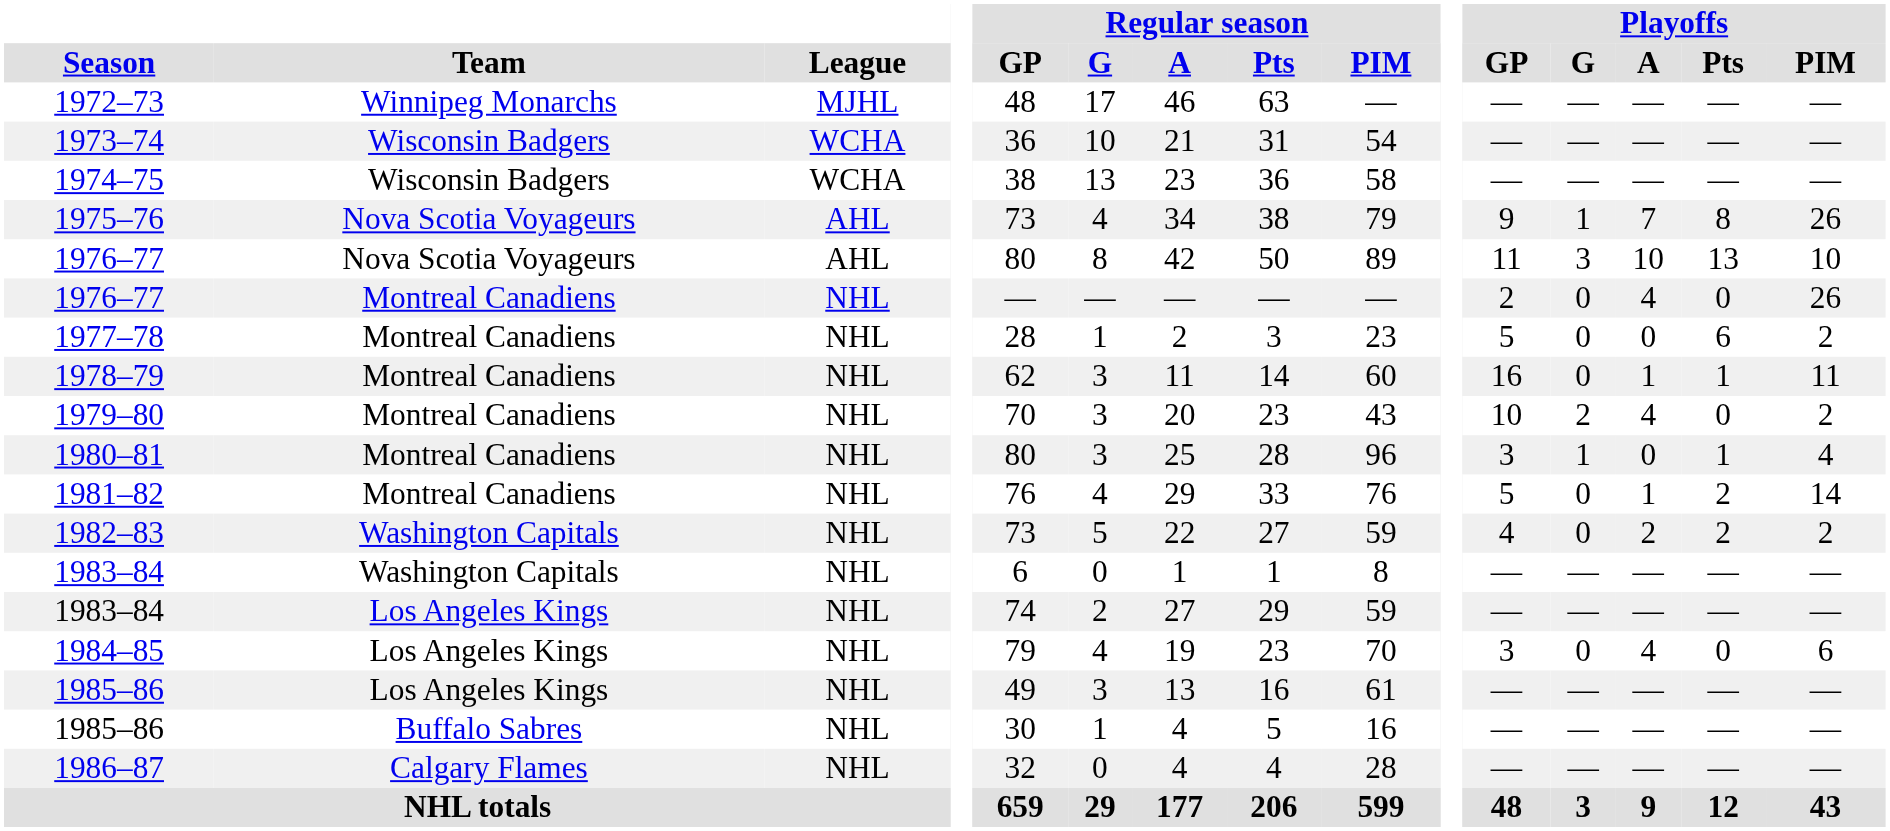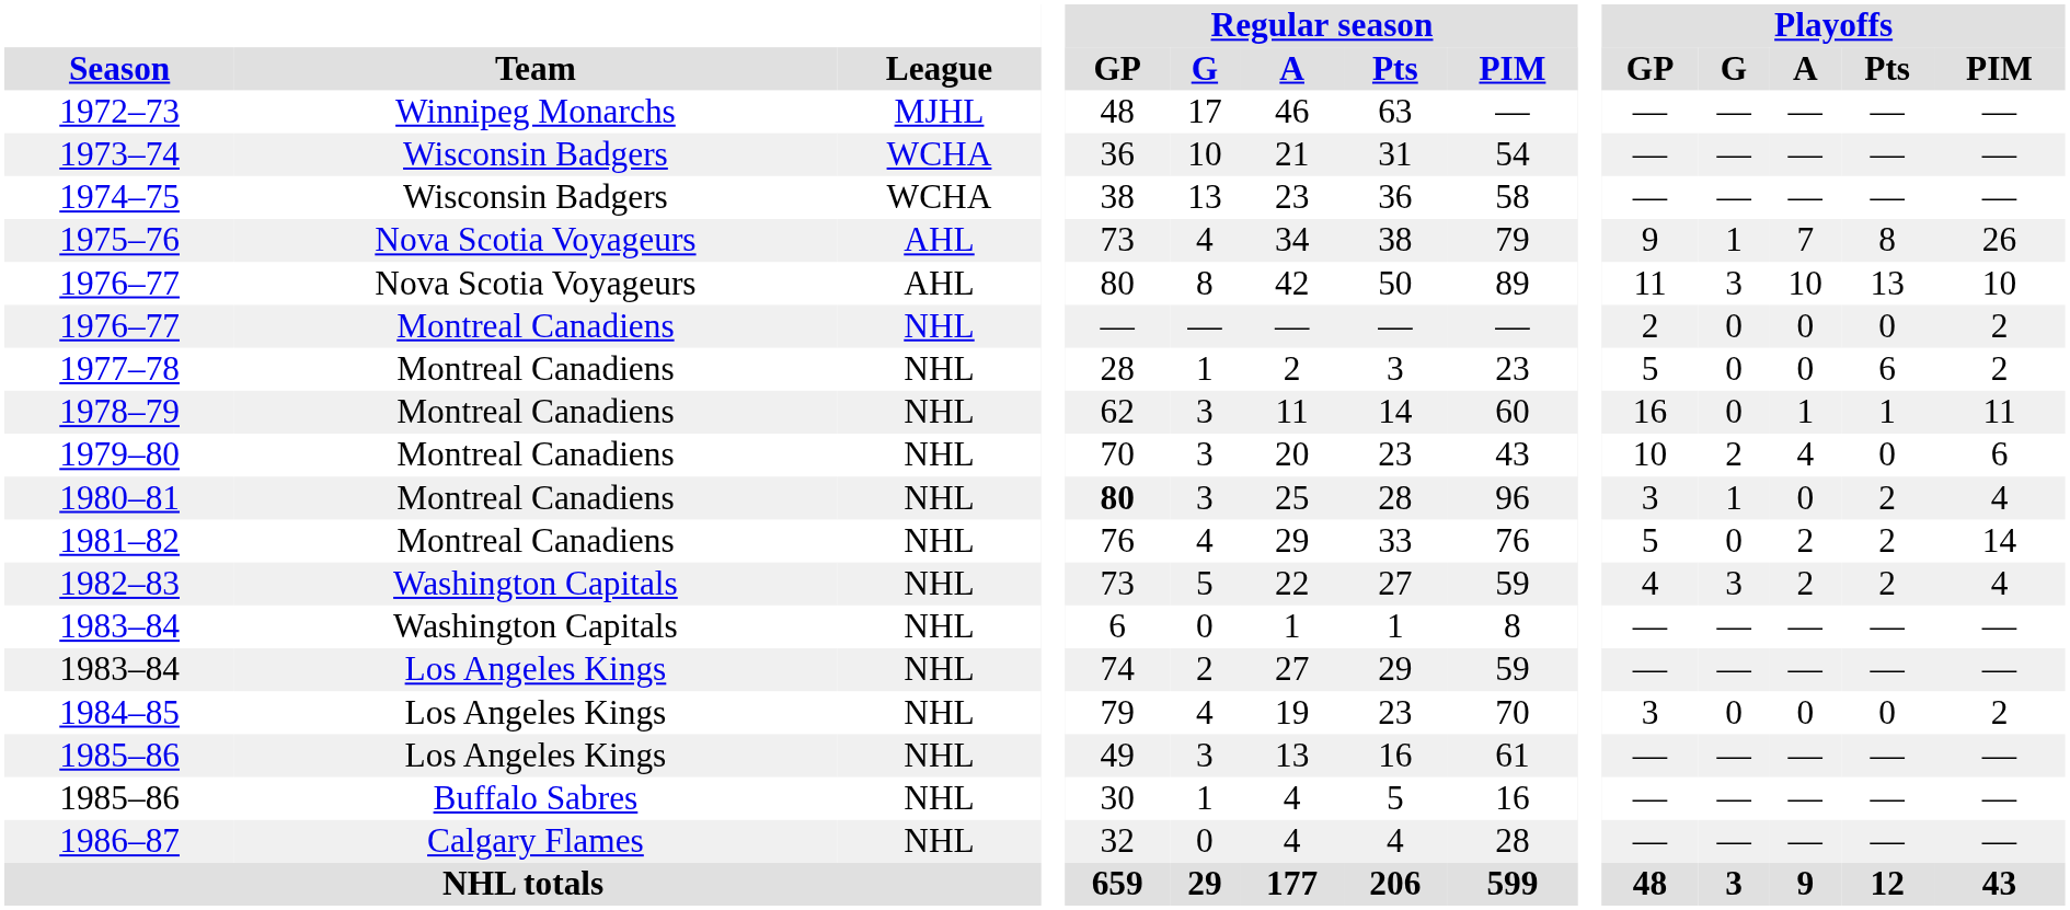 <table border="0" cellpadding="1" cellspacing="0" style="text-align:center; width:60em">
 <tr bgcolor="#e0e0e0">
 <th colspan="3" bgcolor="#ffffff"> </th>
 <th rowspan="99" bgcolor="#ffffff"> </th>
 <th colspan="5"><a href='#'>Regular season</a></th>
 <th rowspan="99" bgcolor="#ffffff"> </th>
 <th colspan="5"><a href='#'>Playoffs</a></th>
 </tr>
 <tr bgcolor="#e0e0e0">
 <th><a href='#'>Season</a></th>
 <th>Team</th>
 <th>League</th>
 <th>GP</th>
 <th><a href='#'>G</a></th>
 <th><a href='#'>A</a></th>
 <th><a href='#'>Pts</a></th>
 <th><a href='#'>PIM</a></th>
 <th>GP</th>
 <th>G</th>
 <th>A</th>
 <th>Pts</th>
 <th>PIM</th>
 </tr>
 <tr>
 <td><a href='#'>1972–73</a></td>
 <td><a href='#'>Winnipeg Monarchs</a></td>
 <td><a href='#'>MJHL</a></td>
 <td>48</td>
 <td>17</td>
 <td>46</td>
 <td>63</td>
 <td>—</td>
 <td>—</td>
 <td>—</td>
 <td>—</td>
 <td>—</td>
 <td>—</td>
 </tr>
 <tr bgcolor="#f0f0f0">
 <td><a href='#'>1973–74</a></td>
 <td><a href='#'>Wisconsin Badgers</a></td>
 <td><a href='#'>WCHA</a></td>
 <td>36</td>
 <td>10</td>
 <td>21</td>
 <td>31</td>
 <td>54</td>
 <td>—</td>
 <td>—</td>
 <td>—</td>
 <td>—</td>
 <td>—</td>
 </tr>
 <tr>
 <td><a href='#'>1974–75</a></td>
 <td>Wisconsin Badgers</td>
 <td>WCHA</td>
 <td>38</td>
 <td>13</td>
 <td>23</td>
 <td>36</td>
 <td>58</td>
 <td>—</td>
 <td>—</td>
 <td>—</td>
 <td>—</td>
 <td>—</td>
 </tr>
 <tr bgcolor="#f0f0f0">
 <td><a href='#'>1975–76</a></td>
 <td><a href='#'>Nova Scotia Voyageurs</a></td>
 <td><a href='#'>AHL</a></td>
 <td>73</td>
 <td>4</td>
 <td>34</td>
 <td>38</td>
 <td>79</td>
 <td>9</td>
 <td>1</td>
 <td>7</td>
 <td>8</td>
 <td>26</td>
 </tr>
 <tr>
 <td><a href='#'>1976–77</a></td>
 <td>Nova Scotia Voyageurs</td>
 <td>AHL</td>
 <td>80</td>
 <td>8</td>
 <td>42</td>
 <td>50</td>
 <td>89</td>
 <td>11</td>
 <td>3</td>
 <td>10</td>
 <td>13</td>
 <td>10</td>
 </tr>
 <tr bgcolor="#f0f0f0">
 <td><a href='#'>1976–77</a></td>
 <td><a href='#'>Montreal Canadiens</a></td>
 <td><a href='#'>NHL</a></td>
 <td>—</td>
 <td>—</td>
 <td>—</td>
 <td>—</td>
 <td>—</td>
 <td>2</td>
 <td>0</td>
-<td>4</td>
 <td>0</td>
-<td>26</td>
+<td>0</td>
+<td>2</td>
 </tr>
 <tr>
 <td><a href='#'>1977–78</a></td>
 <td>Montreal Canadiens</td>
 <td>NHL</td>
 <td>28</td>
 <td>1</td>
 <td>2</td>
 <td>3</td>
 <td>23</td>
 <td>5</td>
 <td>0</td>
 <td>0</td>
 <td>6</td>
 <td>2</td>
 </tr>
 <tr bgcolor="#f0f0f0">
 <td><a href='#'>1978–79</a></td>
 <td>Montreal Canadiens</td>
 <td>NHL</td>
 <td>62</td>
 <td>3</td>
 <td>11</td>
 <td>14</td>
 <td>60</td>
 <td>16</td>
 <td>0</td>
 <td>1</td>
 <td>1</td>
 <td>11</td>
 </tr>
 <tr>
 <td><a href='#'>1979–80</a></td>
 <td>Montreal Canadiens</td>
 <td>NHL</td>
 <td>70</td>
 <td>3</td>
 <td>20</td>
 <td>23</td>
 <td>43</td>
 <td>10</td>
 <td>2</td>
 <td>4</td>
 <td>0</td>
-<td>2</td>
+<td>6</td>
 </tr>
 <tr bgcolor="#f0f0f0">
 <td><a href='#'>1980–81</a></td>
 <td>Montreal Canadiens</td>
 <td>NHL</td>
-<td>80</td>
+<td><strong>80</strong></td>
 <td>3</td>
 <td>25</td>
 <td>28</td>
 <td>96</td>
 <td>3</td>
 <td>1</td>
 <td>0</td>
-<td>1</td>
+<td>2</td>
 <td>4</td>
 </tr>
 <tr>
 <td><a href='#'>1981–82</a></td>
 <td>Montreal Canadiens</td>
 <td>NHL</td>
 <td>76</td>
 <td>4</td>
 <td>29</td>
 <td>33</td>
 <td>76</td>
 <td>5</td>
 <td>0</td>
-<td>1</td>
+<td>2</td>
 <td>2</td>
 <td>14</td>
 </tr>
 <tr bgcolor="#f0f0f0">
 <td><a href='#'>1982–83</a></td>
 <td><a href='#'>Washington Capitals</a></td>
 <td>NHL</td>
 <td>73</td>
 <td>5</td>
 <td>22</td>
 <td>27</td>
 <td>59</td>
 <td>4</td>
-<td>0</td>
+<td>3</td>
 <td>2</td>
 <td>2</td>
-<td>2</td>
+<td>4</td>
 </tr>
 <tr>
 <td><a href='#'>1983–84</a></td>
 <td>Washington Capitals</td>
 <td>NHL</td>
 <td>6</td>
 <td>0</td>
 <td>1</td>
 <td>1</td>
 <td>8</td>
 <td>—</td>
 <td>—</td>
 <td>—</td>
 <td>—</td>
 <td>—</td>
 </tr>
 <tr bgcolor="#f0f0f0">
 <td>1983–84</td>
 <td><a href='#'>Los Angeles Kings</a></td>
 <td>NHL</td>
 <td>74</td>
 <td>2</td>
 <td>27</td>
 <td>29</td>
 <td>59</td>
 <td>—</td>
 <td>—</td>
 <td>—</td>
 <td>—</td>
 <td>—</td>
 </tr>
 <tr>
 <td><a href='#'>1984–85</a></td>
 <td>Los Angeles Kings</td>
 <td>NHL</td>
 <td>79</td>
 <td>4</td>
 <td>19</td>
 <td>23</td>
 <td>70</td>
 <td>3</td>
 <td>0</td>
-<td>4</td>
 <td>0</td>
-<td>6</td>
+<td>0</td>
+<td>2</td>
 </tr>
 <tr bgcolor="#f0f0f0">
 <td><a href='#'>1985–86</a></td>
 <td>Los Angeles Kings</td>
 <td>NHL</td>
 <td>49</td>
 <td>3</td>
 <td>13</td>
 <td>16</td>
 <td>61</td>
 <td>—</td>
 <td>—</td>
 <td>—</td>
 <td>—</td>
 <td>—</td>
 </tr>
 <tr>
 <td>1985–86</td>
 <td><a href='#'>Buffalo Sabres</a></td>
 <td>NHL</td>
 <td>30</td>
 <td>1</td>
 <td>4</td>
 <td>5</td>
 <td>16</td>
 <td>—</td>
 <td>—</td>
 <td>—</td>
 <td>—</td>
 <td>—</td>
 </tr>
 <tr bgcolor="#f0f0f0">
 <td><a href='#'>1986–87</a></td>
 <td><a href='#'>Calgary Flames</a></td>
 <td>NHL</td>
 <td>32</td>
 <td>0</td>
 <td>4</td>
 <td>4</td>
 <td>28</td>
 <td>—</td>
 <td>—</td>
 <td>—</td>
 <td>—</td>
 <td>—</td>
 </tr>
 <tr bgcolor="#e0e0e0">
 <th colspan="3">NHL totals</th>
 <th>659</th>
 <th>29</th>
 <th>177</th>
 <th>206</th>
 <th>599</th>
 <th>48</th>
 <th>3</th>
 <th>9</th>
 <th>12</th>
 <th>43</th>
 </tr>
 </table>
